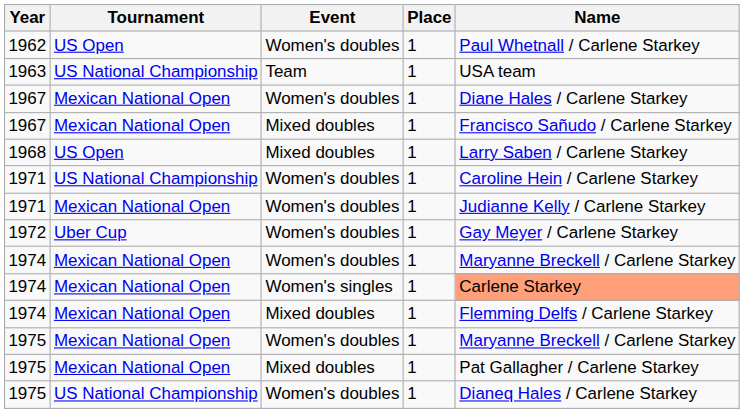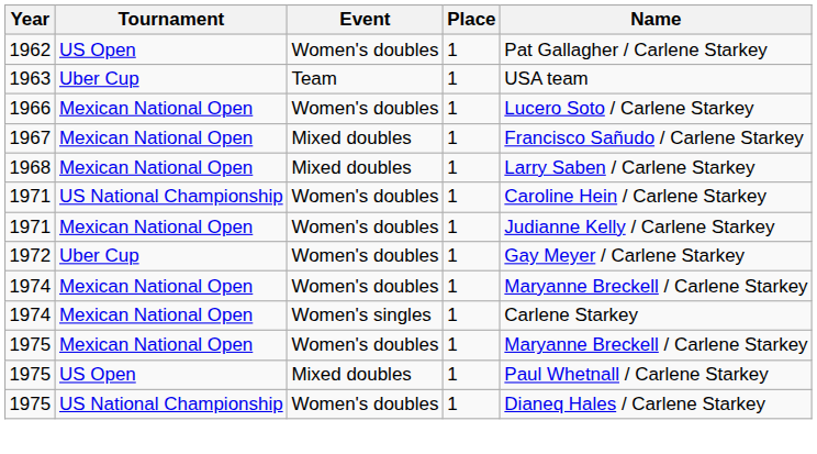 <table class="wikitable">
 <tr>
 <th>Year</th>
 <th>Tournament</th>
 <th>Event</th>
 <th>Place</th>
 <th>Name</th>
 </tr>
 <tr>
 <td>1962</td>
 <td><a href='#'>US Open</a></td>
 <td>Women's doubles</td>
 <td>1</td>
-<td><a href='#'>Paul Whetnall</a> / Carlene Starkey</td>
+<td>Pat Gallagher / Carlene Starkey</td>
 </tr>
 <tr>
 <td>1963</td>
-<td><a href='#'>US National Championship</a></td>
+<td><a href='#'>Uber Cup</a></td>
 <td>Team</td>
 <td>1</td>
 <td>USA team</td>
 </tr>
 <tr>
-<td>1967</td>
+<td>1966</td>
 <td><a href='#'>Mexican National Open</a></td>
 <td>Women's doubles</td>
 <td>1</td>
-<td><a href='#'>Diane Hales</a> / Carlene Starkey</td>
+<td><a href='#'>Lucero Soto</a> / Carlene Starkey</td>
 </tr>
 <tr>
 <td>1967</td>
 <td><a href='#'>Mexican National Open</a></td>
 <td>Mixed doubles</td>
 <td>1</td>
 <td><a href='#'>Francisco Sañudo</a> / Carlene Starkey</td>
 </tr>
 <tr>
 <td>1968</td>
-<td><a href='#'>US Open</a></td>
+<td><a href='#'>Mexican National Open</a></td>
 <td>Mixed doubles</td>
 <td>1</td>
 <td><a href='#'>Larry Saben</a> / Carlene Starkey</td>
 </tr>
 <tr>
 <td>1971</td>
 <td><a href='#'>US National Championship</a></td>
 <td>Women's doubles</td>
 <td>1</td>
 <td><a href='#'>Caroline Hein</a> / Carlene Starkey</td>
 </tr>
 <tr>
 <td>1971</td>
 <td><a href='#'>Mexican National Open</a></td>
 <td>Women's doubles</td>
 <td>1</td>
 <td><a href='#'>Judianne Kelly</a> / Carlene Starkey</td>
 </tr>
 <tr>
 <td>1972</td>
 <td><a href='#'>Uber Cup</a></td>
 <td>Women's doubles</td>
 <td>1</td>
 <td><a href='#'>Gay Meyer</a> / Carlene Starkey</td>
 </tr>
 <tr>
 <td>1974</td>
 <td><a href='#'>Mexican National Open</a></td>
 <td>Women's doubles</td>
 <td>1</td>
 <td><a href='#'>Maryanne Breckell</a> / Carlene Starkey</td>
 </tr>
 <tr>
 <td>1974</td>
 <td><a href='#'>Mexican National Open</a></td>
 <td>Women's singles</td>
 <td>1</td>
-<td style="background: lightsalmon;">Carlene Starkey</td>
-</tr>
-<tr>
-<td>1974</td>
-<td><a href='#'>Mexican National Open</a></td>
-<td>Mixed doubles</td>
-<td>1</td>
-<td><a href='#'>Flemming Delfs</a> / Carlene Starkey</td>
+<td>Carlene Starkey</td>
 </tr>
 <tr>
 <td>1975</td>
 <td><a href='#'>Mexican National Open</a></td>
 <td>Women's doubles</td>
 <td>1</td>
 <td><a href='#'>Maryanne Breckell</a> / Carlene Starkey</td>
 </tr>
 <tr>
 <td>1975</td>
-<td><a href='#'>Mexican National Open</a></td>
+<td><a href='#'>US Open</a></td>
 <td>Mixed doubles</td>
 <td>1</td>
-<td>Pat Gallagher / Carlene Starkey</td>
+<td><a href='#'>Paul Whetnall</a> / Carlene Starkey</td>
 </tr>
 <tr>
 <td>1975</td>
 <td><a href='#'>US National Championship</a></td>
 <td>Women's doubles</td>
 <td>1</td>
 <td><a href='#'>Dianeq Hales</a> / Carlene Starkey</td>
 </tr>
 </table>
